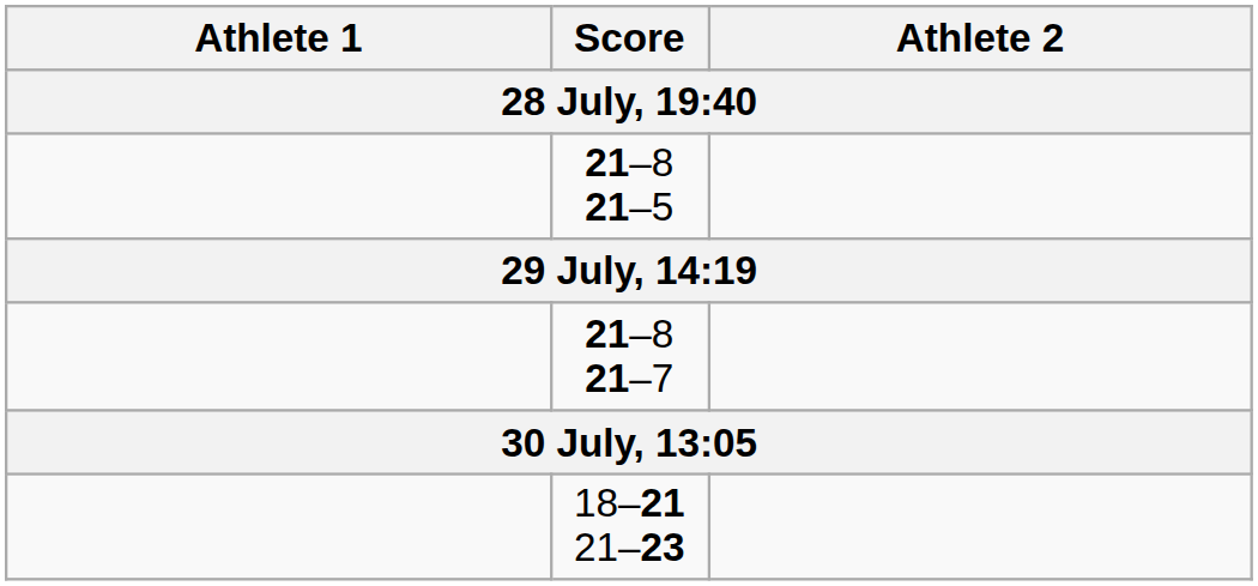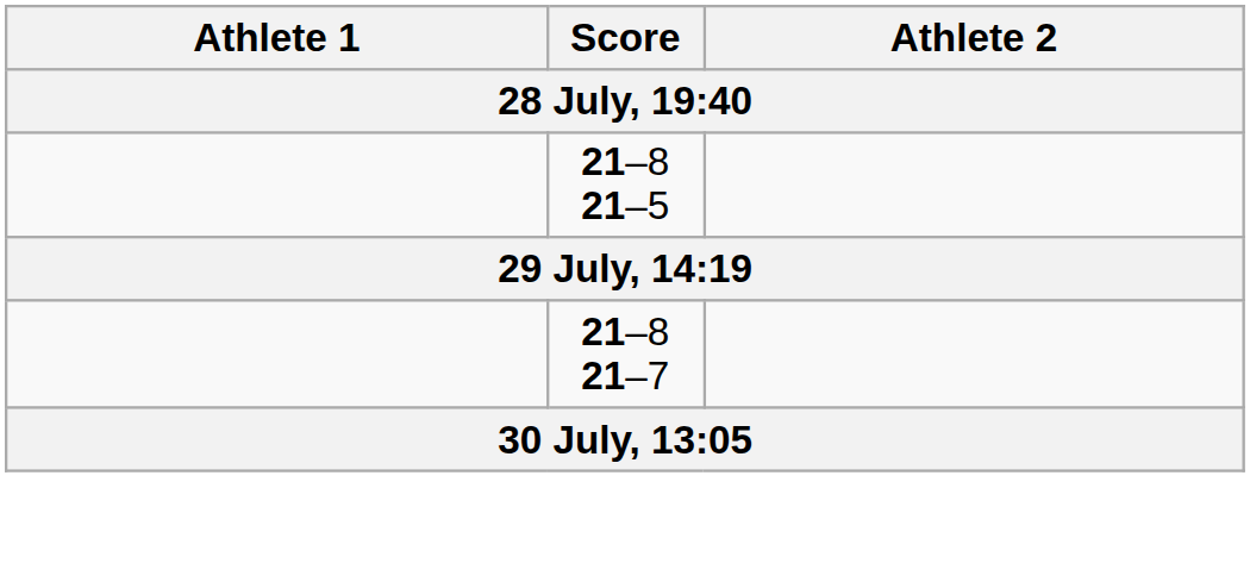 <table class="wikitable" style="text-align: center; font-size:90% ">
 <tr>
 <th align="right" width="190">Athlete 1</th>
 <th width="50">Score</th>
 <th align="left" width="190">Athlete 2</th>
 </tr>
 <tr>
 <th colspan=3>28 July, 19:40</th>
 </tr>
 <tr>
 <td align=right><strong></strong></td>
 <td align=center><strong>21</strong>–8<br><strong>21</strong>–5</td>
 <td align=left></td>
 </tr>
 <tr>
 <th colspan=3>29 July, 14:19</th>
 </tr>
 <tr>
 <td align=right><strong></strong></td>
 <td align=center><strong>21</strong>–8<br><strong>21</strong>–7</td>
 <td align=left></td>
 </tr>
 <tr>
 <th colspan=3>30 July, 13:05</th>
 </tr>
-<tr>
-<td align=right></td>
-<td align=center>18–<strong>21</strong><br>21–<strong>23</strong></td>
-<td align=left><strong></strong></td>
-</tr>
 </table>
